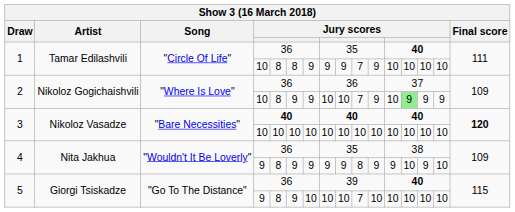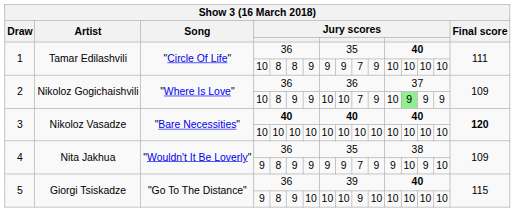 <table class="sortable wikitable" style="text-align:center;margin:1em auto 1em auto">
 <tr>
 <th colspan="16">Show 3 (16 March 2018)</th>
 </tr>
 <tr>
 <th rowspan="2" scope="col">Draw</th>
 <th rowspan="2" scope="col">Artist</th>
 <th rowspan="2" scope="col">Song</th>
 <th colspan="12" scope="col">Jury scores</th>
 <th rowspan="2" scope="col">Final score</th>
 </tr>
 <tr>
 <th colspan="4" class="unsortable" scope="col"><small></small></th>
 <th colspan="4" class="unsortable" scope="col"><small></small></th>
 <th colspan="4" class="unsortable" scope="col"><small></small></th>
 </tr>
 <tr>
 <td rowspan="2">1</td>
 <td rowspan="2">Tamar Edilashvili</td>
 <td rowspan="2">"<a href='#'>Circle Of Life</a>"<br><em></em></td>
 <td colspan="4">36</td>
 <td colspan="4">35</td>
 <td colspan="4"><strong>40</strong></td>
 <td rowspan="2">111</td>
 </tr>
 <tr>
 <td>10</td>
 <td>8</td>
 <td>8</td>
 <td>9</td>
 <td>9</td>
 <td>9</td>
 <td>7</td>
 <td>9</td>
 <td>10</td>
 <td>10</td>
 <td>10</td>
 <td>10</td>
 </tr>
 <tr>
 <td rowspan="2">2</td>
 <td rowspan="2">Nikoloz Gogichaishvili</td>
 <td rowspan="2">"<a href='#'>Where Is Love</a>"<br><em></em></td>
 <td colspan="4">36</td>
 <td colspan="4">36</td>
 <td colspan="4">37</td>
 <td rowspan="2">109</td>
 </tr>
 <tr>
 <td>10</td>
 <td>8</td>
 <td>9</td>
 <td>9</td>
 <td>10</td>
 <td>10</td>
 <td>7</td>
 <td>9</td>
 <td>10</td>
 <td style="background: lightgreen;">9</td>
 <td>9</td>
 <td>9</td>
 </tr>
 <tr>
 <td rowspan="2">3</td>
 <td rowspan="2">Nikoloz Vasadze</td>
 <td rowspan="2">"<a href='#'>Bare Necessities</a>"<br><em></em></td>
 <td colspan="4"><strong>40</strong></td>
 <td colspan="4"><strong>40</strong></td>
 <td colspan="4"><strong>40</strong></td>
 <td rowspan="2"><strong>120</strong></td>
 </tr>
 <tr>
 <td>10</td>
 <td>10</td>
 <td>10</td>
 <td>10</td>
 <td>10</td>
 <td>10</td>
 <td>10</td>
 <td>10</td>
 <td>10</td>
 <td>10</td>
 <td>10</td>
 <td>10</td>
 </tr>
 <tr>
 <td rowspan="2">4</td>
 <td rowspan="2">Nita Jakhua</td>
 <td rowspan="2">"<a href='#'>Wouldn't It Be Loverly</a>"<br><em></em></td>
 <td colspan="4">36</td>
 <td colspan="4">35</td>
 <td colspan="4">38</td>
 <td rowspan="2">109</td>
 </tr>
 <tr>
 <td>9</td>
 <td>8</td>
 <td>9</td>
 <td>9</td>
 <td>9</td>
 <td>9</td>
-<td>8</td>
+<td>7</td>
 <td>9</td>
 <td>9</td>
 <td>10</td>
 <td>9</td>
 <td>10</td>
 </tr>
 <tr>
 <td rowspan="2">5</td>
 <td rowspan="2">Giorgi Tsiskadze</td>
 <td rowspan="2">"Go To The Distance"<br><em></em></td>
 <td colspan="4">36</td>
 <td colspan="4">39</td>
 <td colspan="4"><strong>40</strong></td>
 <td rowspan="2">115</td>
 </tr>
 <tr>
 <td>9</td>
 <td>8</td>
 <td>9</td>
 <td>10</td>
 <td>10</td>
 <td>10</td>
-<td>7</td>
+<td>9</td>
 <td>10</td>
 <td>10</td>
 <td>10</td>
 <td>10</td>
 <td>10</td>
 </tr>
 </table>
